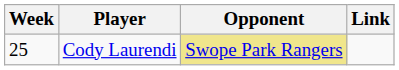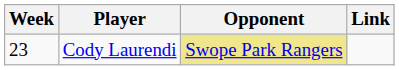 <table class=wikitable>
 <tr>
 <th>Week</th>
 <th>Player</th>
 <th>Opponent</th>
 <th>Link</th>
 </tr>
 <tr>
-<td>25</td>
+<td>23</td>
 <td> <a href='#'>Cody Laurendi</a></td>
 <td style="background: khaki;"><a href='#'>Swope Park Rangers</a></td>
 <td></td>
 </tr>
 </table>
